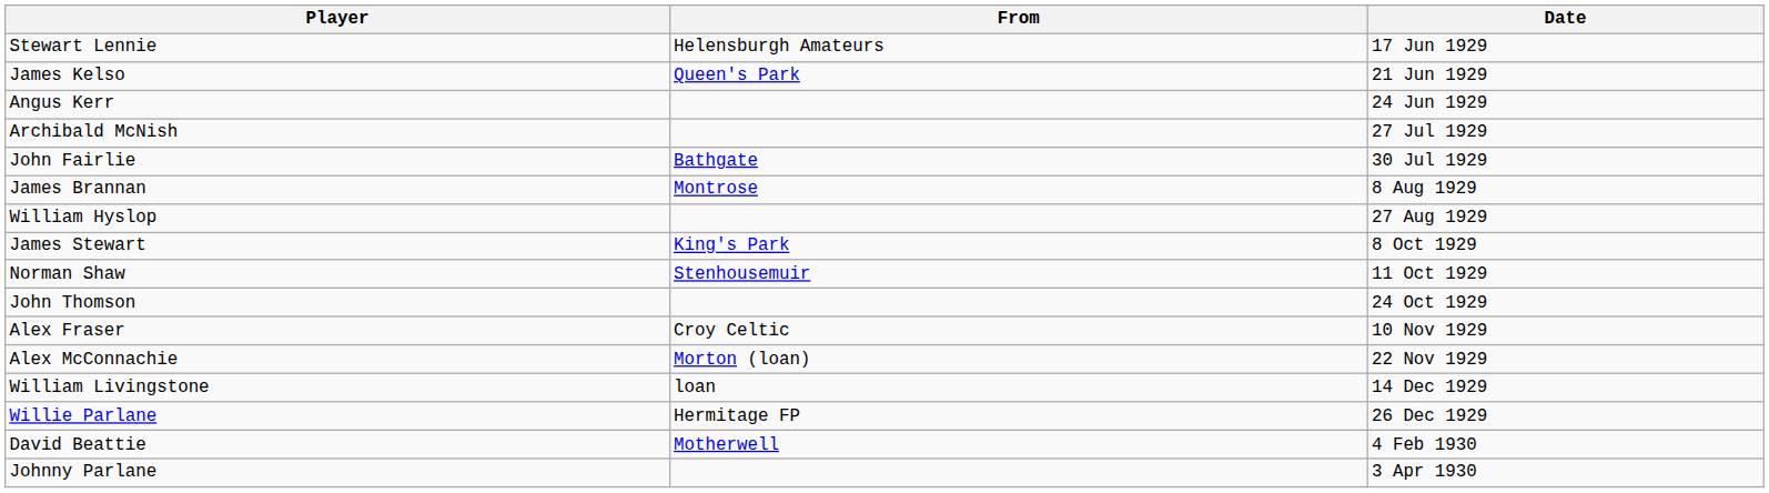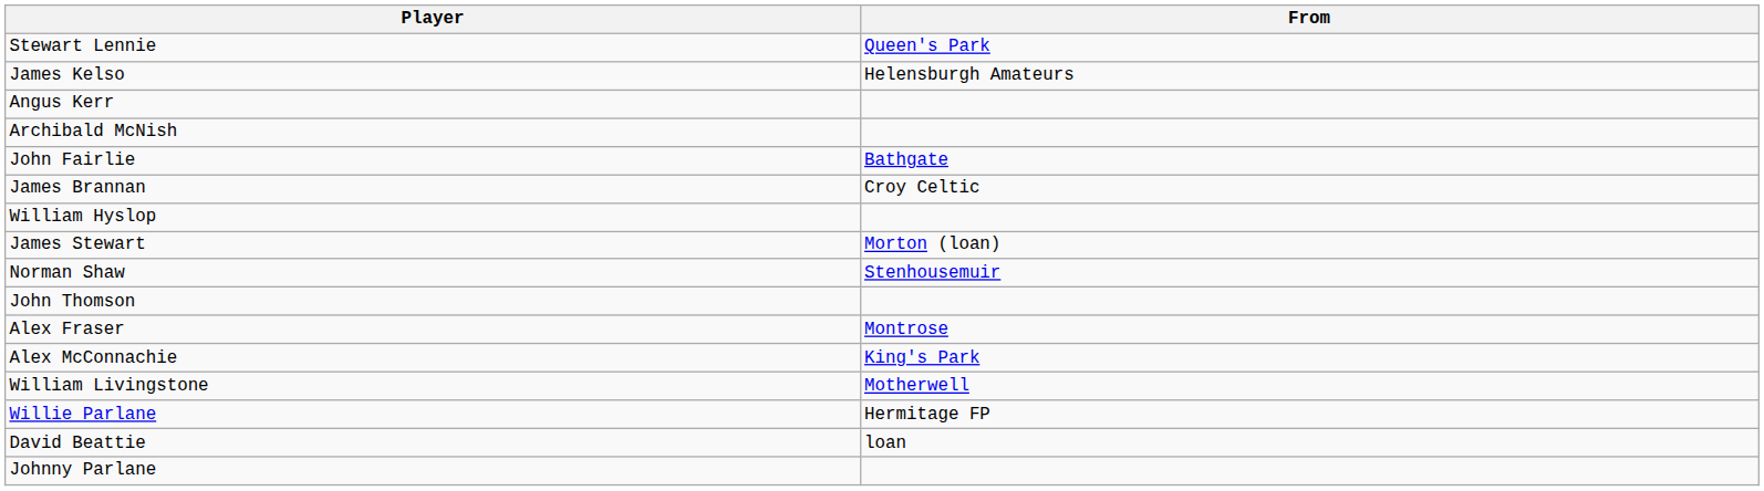 <table class="wikitable" style="text-align:center; font-size:95%;width:98%; text-align:left">
 <tr>
 <th>Player</th>
 <th>From</th>
-<th>Date</th>
 </tr>
 <tr>
 <td> Stewart Lennie</td>
-<td> Helensburgh Amateurs</td>
-<td>17 Jun 1929</td>
+<td> <a href='#'>Queen's Park</a></td>
 </tr>
 <tr>
 <td> James Kelso</td>
-<td> <a href='#'>Queen's Park</a></td>
-<td>21 Jun 1929</td>
+<td> Helensburgh Amateurs</td>
 </tr>
 <tr>
 <td> Angus Kerr</td>
 <td></td>
-<td>24 Jun 1929</td>
 </tr>
 <tr>
 <td> Archibald McNish</td>
 <td></td>
-<td>27 Jul 1929</td>
 </tr>
 <tr>
 <td> John Fairlie</td>
 <td> <a href='#'>Bathgate</a></td>
-<td>30 Jul 1929</td>
 </tr>
 <tr>
 <td> James Brannan</td>
-<td> <a href='#'>Montrose</a></td>
-<td>8 Aug 1929</td>
+<td> Croy Celtic</td>
 </tr>
 <tr>
 <td> William Hyslop</td>
 <td></td>
-<td>27 Aug 1929</td>
 </tr>
 <tr>
 <td> James Stewart</td>
-<td> <a href='#'>King's Park</a></td>
-<td>8 Oct 1929</td>
+<td> <a href='#'>Morton</a> (loan)</td>
 </tr>
 <tr>
 <td> Norman Shaw</td>
 <td> <a href='#'>Stenhousemuir</a></td>
-<td>11 Oct 1929</td>
 </tr>
 <tr>
 <td> John Thomson</td>
 <td></td>
-<td>24 Oct 1929</td>
 </tr>
 <tr>
 <td> Alex Fraser</td>
-<td> Croy Celtic</td>
-<td>10 Nov 1929</td>
+<td> <a href='#'>Montrose</a></td>
 </tr>
 <tr>
 <td> Alex McConnachie</td>
-<td> <a href='#'>Morton</a> (loan)</td>
-<td>22 Nov 1929</td>
+<td> <a href='#'>King's Park</a></td>
 </tr>
 <tr>
 <td> William Livingstone</td>
-<td> loan</td>
-<td>14 Dec 1929</td>
+<td> <a href='#'>Motherwell</a></td>
 </tr>
 <tr>
 <td> <a href='#'>Willie Parlane</a></td>
 <td> Hermitage FP</td>
-<td>26 Dec 1929</td>
 </tr>
 <tr>
 <td> David Beattie</td>
-<td> <a href='#'>Motherwell</a></td>
-<td>4 Feb 1930</td>
+<td> loan</td>
 </tr>
 <tr>
 <td> Johnny Parlane</td>
 <td></td>
-<td>3 Apr 1930</td>
 </tr>
 </table>
